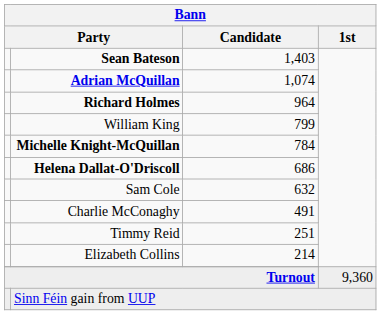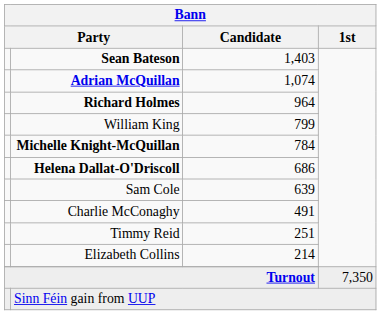 <table class="wikitable">
 <tr>
 <th colspan="4" align="center"><a href='#'>Bann</a></th>
 </tr>
 <tr>
 <th colspan="2" align="center" width=200>Party</th>
 <th width=150>Candidate</th>
 <th width=60>1st </th>
 </tr>
 <tr>
 <td></td>
 <td align="right"><strong>Sean Bateson</strong></td>
 <td align="right">1,403</td>
 </tr>
 <tr>
 <td></td>
 <td align="right"><strong><a href='#'>Adrian McQuillan</a></strong></td>
 <td align="right">1,074</td>
 </tr>
 <tr>
 <td></td>
 <td align="right"><strong>Richard Holmes</strong></td>
 <td align="right">964</td>
 </tr>
 <tr>
 <td></td>
 <td align="right">William King</td>
 <td align="right">799</td>
 </tr>
 <tr>
 <td></td>
 <td align="right"><strong>Michelle Knight-McQuillan</strong></td>
 <td align="right">784</td>
 </tr>
 <tr>
 <td></td>
 <td align="right"><strong>Helena Dallat-O'Driscoll</strong></td>
 <td align="right">686</td>
 </tr>
 <tr>
 <td></td>
 <td align="right">Sam Cole</td>
-<td align="right">632</td>
+<td align="right">639</td>
 </tr>
 <tr>
 <td></td>
 <td align="right">Charlie McConaghy</td>
 <td align="right">491</td>
 </tr>
 <tr>
 <td></td>
 <td align="right">Timmy Reid</td>
 <td align="right">251</td>
 </tr>
 <tr>
 <td></td>
 <td align="right">Elizabeth Collins</td>
 <td align="right">214</td>
 </tr>
 <tr>
 </tr>
 <tr bgcolor="EEEEEE">
 <td colspan=3 align="right"><strong><a href='#'>Turnout</a></strong></td>
-<td align="right">9,360</td>
+<td align="right">7,350</td>
 </tr>
 <tr bgcolor="EEEEEE">
 <td bgcolor=></td>
 <td colspan=4 bgcolor="EEEEEE"><a href='#'>Sinn Féin</a> gain from <a href='#'>UUP</a></td>
 </tr>
 </table>
